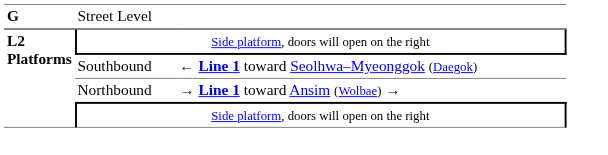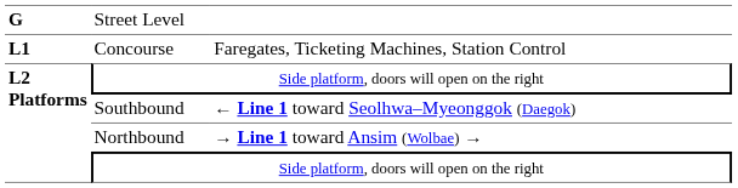 <table table border=0 cellspacing=0 cellpadding=3>
 <tr>
 <td style="border-top:solid 1px gray;border-bottom:solid 1px gray;" width=50 valign=top><strong>G</strong></td>
 <td style="border-top:solid 1px gray;border-bottom:solid 1px gray;" width=100 valign=top>Street Level</td>
 <td style="border-top:solid 1px gray;border-bottom:solid 1px gray;" width=400 valign=top></td>
+</tr>
+<tr>
+<td style="border-bottom:solid 0 gray;" width=50 valign=top><strong>L1</strong></td>
+<td style="border-bottom:solid 0 gray;" width=100 valign=top>Concourse</td>
+<td style="border-bottom:solid 0 gray;" width=500 valign=top>Faregates, Ticketing Machines, Station Control</td>
 </tr>
 <tr>
 <td style="border-top:solid 1px gray;border-bottom:solid 1px gray;" rowspan=4 valign=top><strong>L2<br>Platforms</strong></td>
 <td style="border-top:solid 1px gray;border-right:solid 2px black;border-left:solid 2px black;border-bottom:solid 2px black;text-align:center;" colspan=2><small><a href='#'>Side platform</a>, doors will open on the right</small></td>
 </tr>
 <tr>
 <td style="border-bottom:solid 1px gray;">Southbound</td>
 <td style="border-bottom:solid 1px gray;">← <a href='#'><span><span><strong>Line 1</strong></span></span></a> toward <a href='#'>Seolhwa–Myeonggok</a> <small>(<a href='#'>Daegok</a>)</small></td>
 </tr>
 <tr>
 <td>Northbound</td>
 <td><span>→</span> <a href='#'><span><span><strong>Line 1</strong></span></span></a> toward <a href='#'>Ansim</a> <small>(<a href='#'>Wolbae</a>)</small> →</td>
 </tr>
 <tr>
 <td style="border-top:solid 2px black;border-right:solid 2px black;border-left:solid 2px black;border-bottom:solid 1px gray;text-align:center;" colspan=2><small><a href='#'>Side platform</a>, doors will open on the right</small></td>
 </tr>
 </table>
